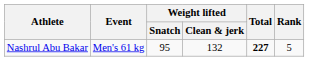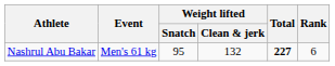 <table class=wikitable style="text-align:center; font-size:90%">
 <tr>
 <th rowspan="2">Athlete</th>
 <th rowspan="2">Event</th>
 <th colspan="2">Weight lifted</th>
 <th rowspan="2">Total</th>
 <th rowspan="2">Rank</th>
 </tr>
 <tr>
 <th>Snatch</th>
 <th>Clean & jerk</th>
 </tr>
 <tr>
 <td align=left><a href='#'>Nashrul Abu Bakar</a></td>
 <td align=left><a href='#'>Men's 61 kg</a></td>
 <td>95</td>
 <td>132</td>
 <td><strong>227</strong></td>
-<td>5</td>
+<td>6</td>
 </tr>
 </table>
